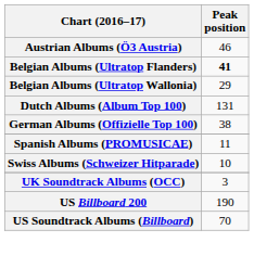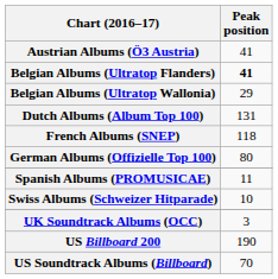 <table class="wikitable sortable plainrowheaders" style="text-align:center">
 <tr>
 <th scope="col">Chart (2016–17)</th>
 <th scope="col">Peak<br>position</th>
 </tr>
 <tr>
 <th scope="row">Austrian Albums (<a href='#'>Ö3 Austria</a>)</th>
-<td>46</td>
+<td>41</td>
 </tr>
 <tr>
 <th scope="row">Belgian Albums (<a href='#'>Ultratop</a> Flanders)</th>
 <td><strong>41</strong></td>
 </tr>
 <tr>
 <th scope="row">Belgian Albums (<a href='#'>Ultratop</a> Wallonia)</th>
 <td>29</td>
 </tr>
 <tr>
 <th scope="row">Dutch Albums (<a href='#'>Album Top 100</a>)</th>
 <td>131</td>
 </tr>
 <tr>
+<th scope="row">French Albums (<a href='#'>SNEP</a>)</th>
+<td>118</td>
+</tr>
+<tr>
 <th scope="row">German Albums (<a href='#'>Offizielle Top 100</a>)</th>
-<td>38</td>
+<td>80</td>
 </tr>
 <tr>
 </tr>
 <tr>
 <th scope="row">Spanish Albums (<a href='#'>PROMUSICAE</a>)</th>
 <td>11</td>
 </tr>
 <tr>
 <th scope="row">Swiss Albums (<a href='#'>Schweizer Hitparade</a>)</th>
 <td>10</td>
 </tr>
 <tr>
 </tr>
 <tr>
 <th scope="row"><a href='#'>UK Soundtrack Albums</a> (<a href='#'>OCC</a>)</th>
 <td>3</td>
 </tr>
 <tr>
 <th scope="row">US <a href='#'><em>Billboard</em> 200</a></th>
 <td>190</td>
 </tr>
 <tr>
 <th scope="row">US Soundtrack Albums (<a href='#'><em>Billboard</em></a>)</th>
 <td>70</td>
 </tr>
 </table>
